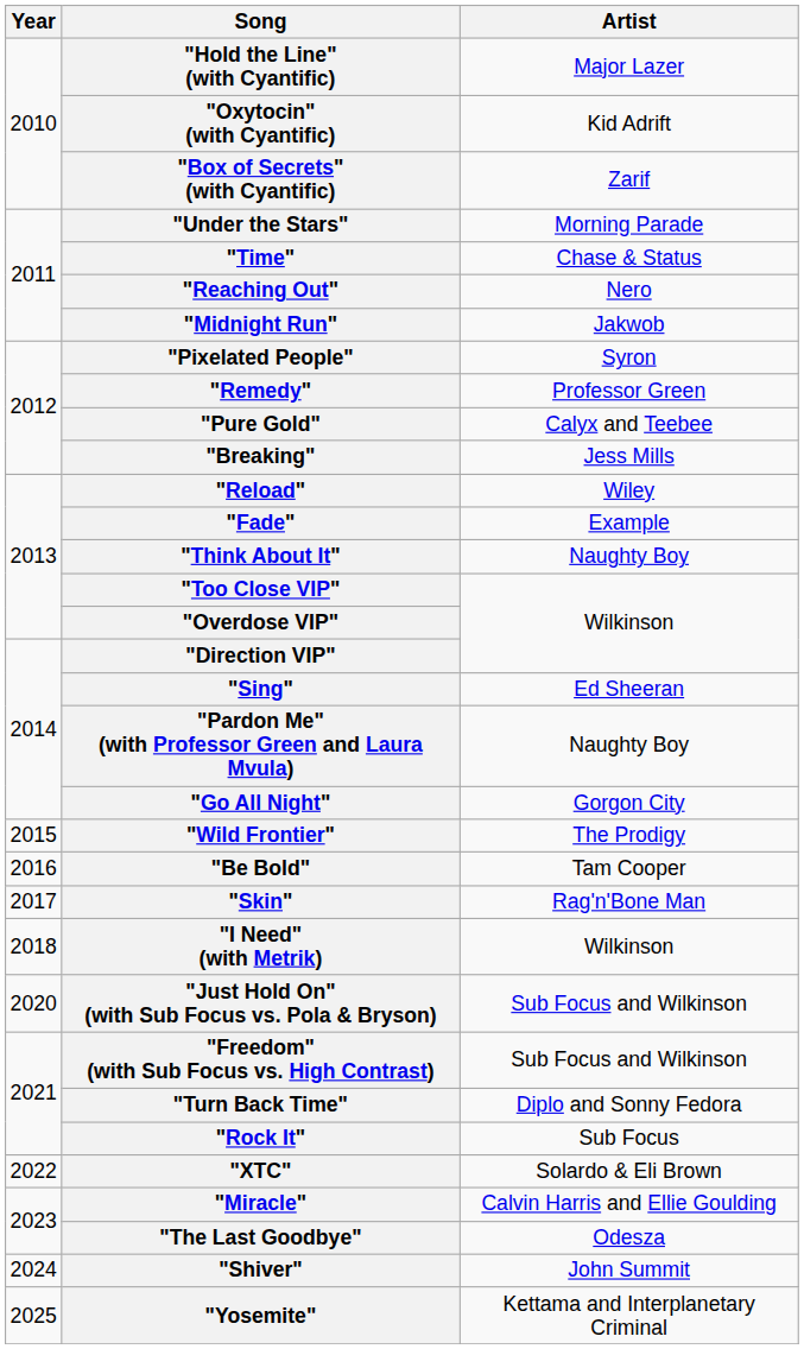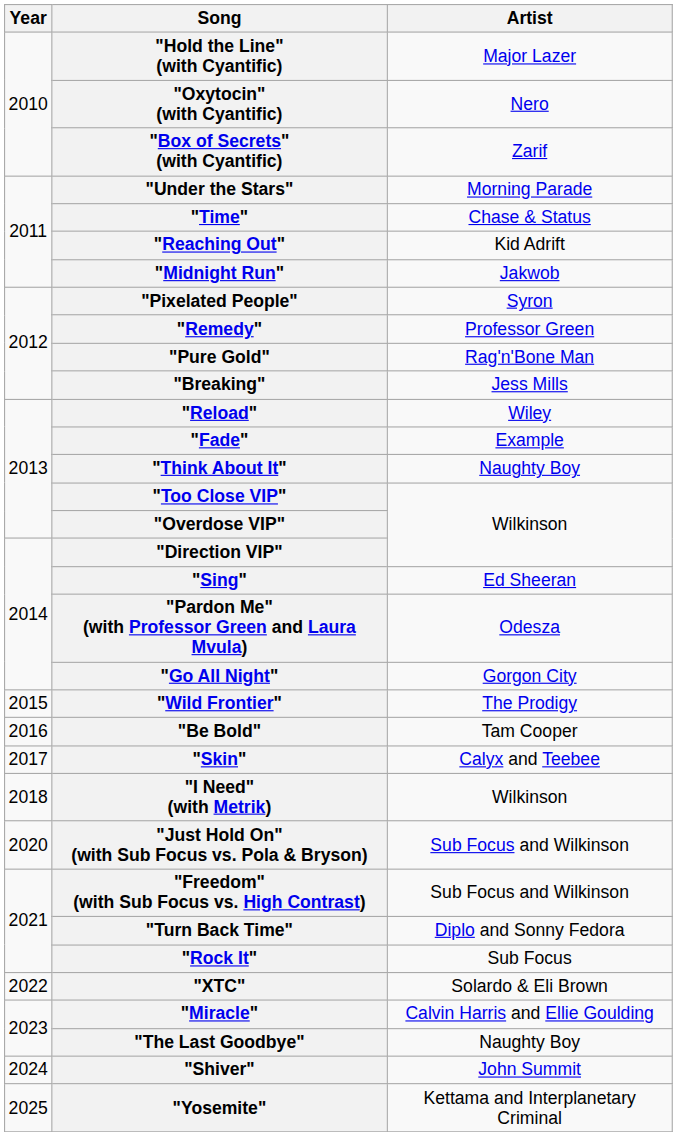 <table class="wikitable plainrowheaders" style="text-align:center;">
 <tr>
 <th scope="col">Year</th>
 <th scope="col">Song</th>
 <th scope="col">Artist</th>
 </tr>
 <tr>
 <td rowspan="3">2010</td>
 <th scope="row">"Hold the Line"<br><span>(with Cyantific)</span></th>
 <td><a href='#'>Major Lazer</a></td>
 </tr>
 <tr>
 <th scope="row">"Oxytocin"<br><span>(with Cyantific)</span></th>
-<td>Kid Adrift</td>
+<td><a href='#'>Nero</a></td>
 </tr>
 <tr>
 <th scope="row">"<a href='#'>Box of Secrets</a>"<br><span>(with Cyantific)</span></th>
 <td><a href='#'>Zarif</a></td>
 </tr>
 <tr>
 <td rowspan="4">2011</td>
 <th scope="row">"Under the Stars"</th>
 <td><a href='#'>Morning Parade</a></td>
 </tr>
 <tr>
 <th scope="row">"<a href='#'>Time</a>"</th>
 <td><a href='#'>Chase & Status</a><br></td>
 </tr>
 <tr>
 <th scope="row">"<a href='#'>Reaching Out</a>"</th>
-<td><a href='#'>Nero</a></td>
+<td>Kid Adrift</td>
 </tr>
 <tr>
 <th scope="row">"<a href='#'>Midnight Run</a>"</th>
 <td><a href='#'>Jakwob</a><br></td>
 </tr>
 <tr>
 <td rowspan="4">2012</td>
 <th scope="row">"Pixelated People"</th>
 <td><a href='#'>Syron</a></td>
 </tr>
 <tr>
 <th scope="row">"<a href='#'>Remedy</a>"</th>
 <td><a href='#'>Professor Green</a><br></td>
 </tr>
 <tr>
 <th scope="row">"Pure Gold"</th>
-<td><a href='#'>Calyx</a> and <a href='#'>Teebee</a><br></td>
+<td><a href='#'>Rag'n'Bone Man</a></td>
 </tr>
 <tr>
 <th scope="row">"Breaking"</th>
 <td><a href='#'>Jess Mills</a></td>
 </tr>
 <tr>
 <td rowspan="5">2013</td>
 <th scope="row">"<a href='#'>Reload</a>"</th>
 <td><a href='#'>Wiley</a><br></td>
 </tr>
 <tr>
 <th scope="row">"<a href='#'>Fade</a>"</th>
 <td><a href='#'>Example</a></td>
 </tr>
 <tr>
 <th scope="row">"<a href='#'>Think About It</a>"</th>
 <td><a href='#'>Naughty Boy</a><br></td>
 </tr>
 <tr>
 <th scope="row">"<a href='#'>Too Close VIP</a>"</th>
 <td rowspan="3">Wilkinson</td>
 </tr>
 <tr>
 <th scope="row">"Overdose VIP"</th>
 </tr>
 <tr>
 <td rowspan="4">2014</td>
 <th scope="row">"Direction VIP"</th>
 </tr>
 <tr>
 <th scope="row">"<a href='#'>Sing</a>"</th>
 <td><a href='#'>Ed Sheeran</a></td>
 </tr>
 <tr>
 <th scope="row">"Pardon Me"<br><span>(with <a href='#'>Professor Green</a> and <a href='#'>Laura Mvula</a>)</span></th>
-<td>Naughty Boy<br></td>
+<td><a href='#'>Odesza</a><br></td>
 </tr>
 <tr>
 <th scope="row">"<a href='#'>Go All Night</a>"</th>
 <td><a href='#'>Gorgon City</a><br></td>
 </tr>
 <tr>
 <td>2015</td>
 <th scope="row">"<a href='#'>Wild Frontier</a>"</th>
 <td><a href='#'>The Prodigy</a></td>
 </tr>
 <tr>
 <td>2016</td>
 <th scope="row">"Be Bold"</th>
 <td>Tam Cooper</td>
 </tr>
 <tr>
 <td>2017</td>
 <th scope="row">"<a href='#'>Skin</a>"</th>
-<td><a href='#'>Rag'n'Bone Man</a></td>
+<td><a href='#'>Calyx</a> and <a href='#'>Teebee</a><br></td>
 </tr>
 <tr>
 <td>2018</td>
 <th scope="row">"I Need" <br><span>(with <a href='#'>Metrik</a>)</span></th>
 <td>Wilkinson <br></td>
 </tr>
 <tr>
 <td>2020</td>
 <th scope="row">"Just Hold On" <br><span>(with Sub Focus vs. Pola & Bryson)</span></th>
 <td><a href='#'>Sub Focus</a> and Wilkinson</td>
 </tr>
 <tr>
 <td rowspan="3">2021</td>
 <th scope="row">"Freedom" <br><span>(with Sub Focus vs. <a href='#'>High Contrast</a>)</span></th>
 <td>Sub Focus and Wilkinson <br></td>
 </tr>
 <tr>
 <th scope="row">"Turn Back Time"</th>
 <td><a href='#'>Diplo</a> and Sonny Fedora</td>
 </tr>
 <tr>
 <th scope="row">"<a href='#'>Rock It</a>"</th>
 <td>Sub Focus</td>
 </tr>
 <tr>
 <td>2022</td>
 <th scope="row">"XTC"</th>
 <td>Solardo & Eli Brown</td>
 </tr>
 <tr>
 <td rowspan="2">2023</td>
 <th scope="row">"<a href='#'>Miracle</a>"</th>
 <td><a href='#'>Calvin Harris</a> and <a href='#'>Ellie Goulding</a></td>
 </tr>
 <tr>
 <th scope="row">"The Last Goodbye"</th>
-<td><a href='#'>Odesza</a><br></td>
+<td>Naughty Boy<br></td>
 </tr>
 <tr>
 <td>2024</td>
 <th scope="row">"Shiver"</th>
 <td><a href='#'>John Summit</a> <br></td>
 </tr>
 <tr>
 <td>2025</td>
 <th scope="row">"Yosemite"</th>
 <td>Kettama and Interplanetary Criminal</td>
 </tr>
 <tr>
 </tr>
 </table>
